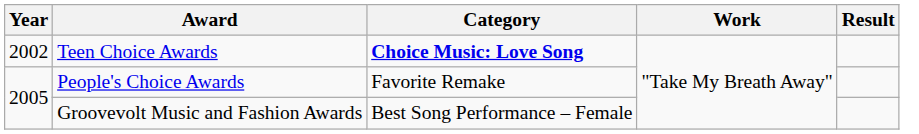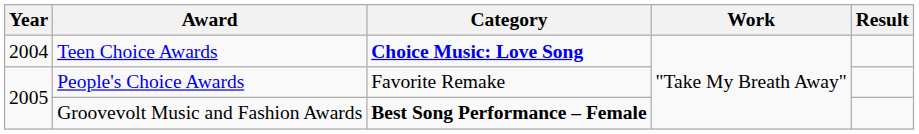 <table class="wikitable">
 <tr>
 <th scope="col">Year</th>
 <th scope="col">Award</th>
 <th scope="col">Category</th>
 <th scope="col">Work</th>
 <th scope="col">Result</th>
 </tr>
 <tr>
-<td>2002</td>
+<td>2004</td>
 <td><a href='#'>Teen Choice Awards</a></td>
 <td><strong><a href='#'>Choice Music: Love Song</a></strong></td>
 <td rowspan="3">"Take My Breath Away"</td>
 <td></td>
 </tr>
 <tr>
 <td rowspan="2">2005</td>
 <td><a href='#'>People's Choice Awards</a></td>
 <td>Favorite Remake</td>
 <td></td>
 </tr>
 <tr>
 <td>Groovevolt Music and Fashion Awards</td>
-<td>Best Song Performance – Female</td>
+<td><strong>Best Song Performance – Female</strong></td>
 <td></td>
 </tr>
 </table>
